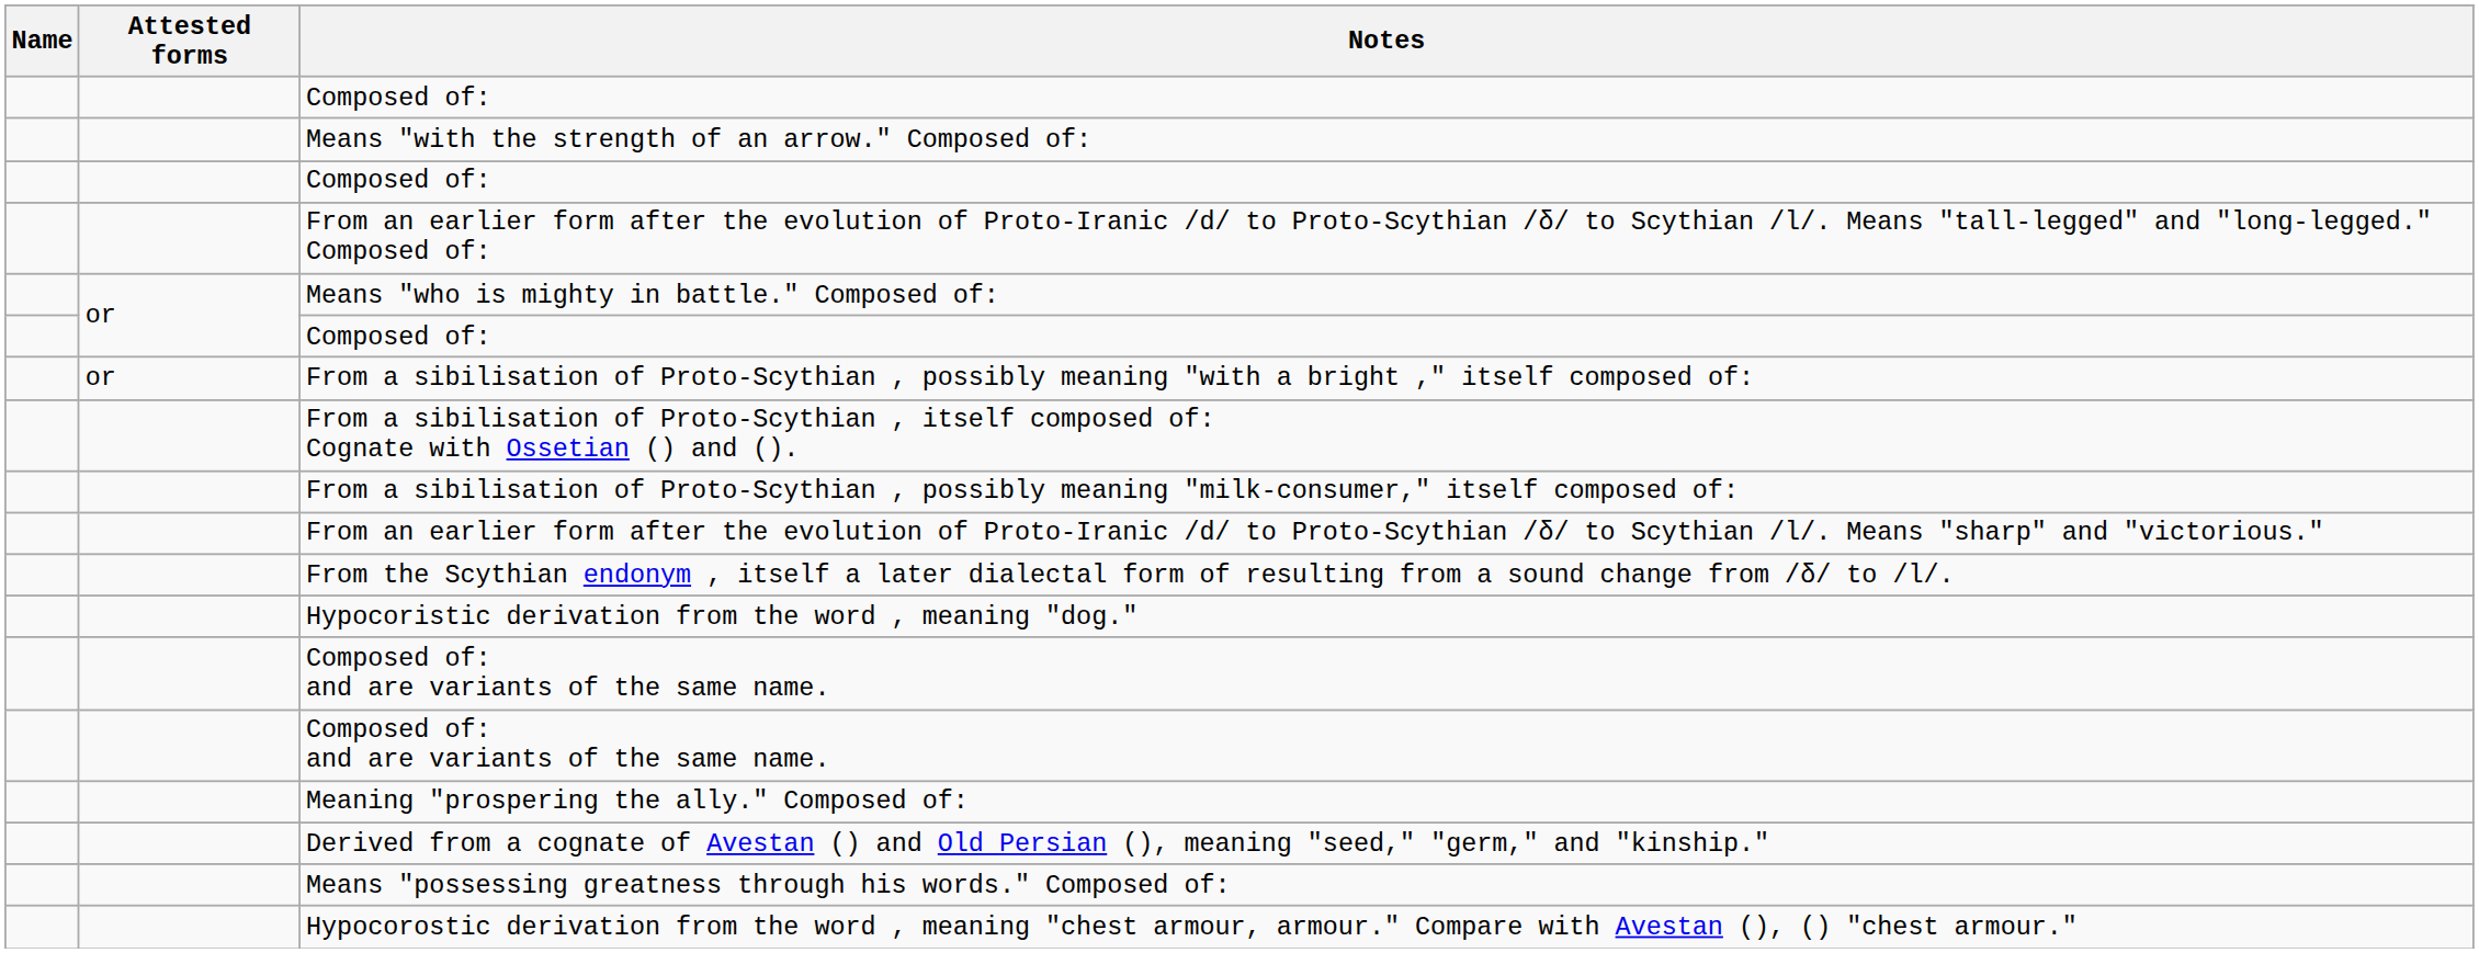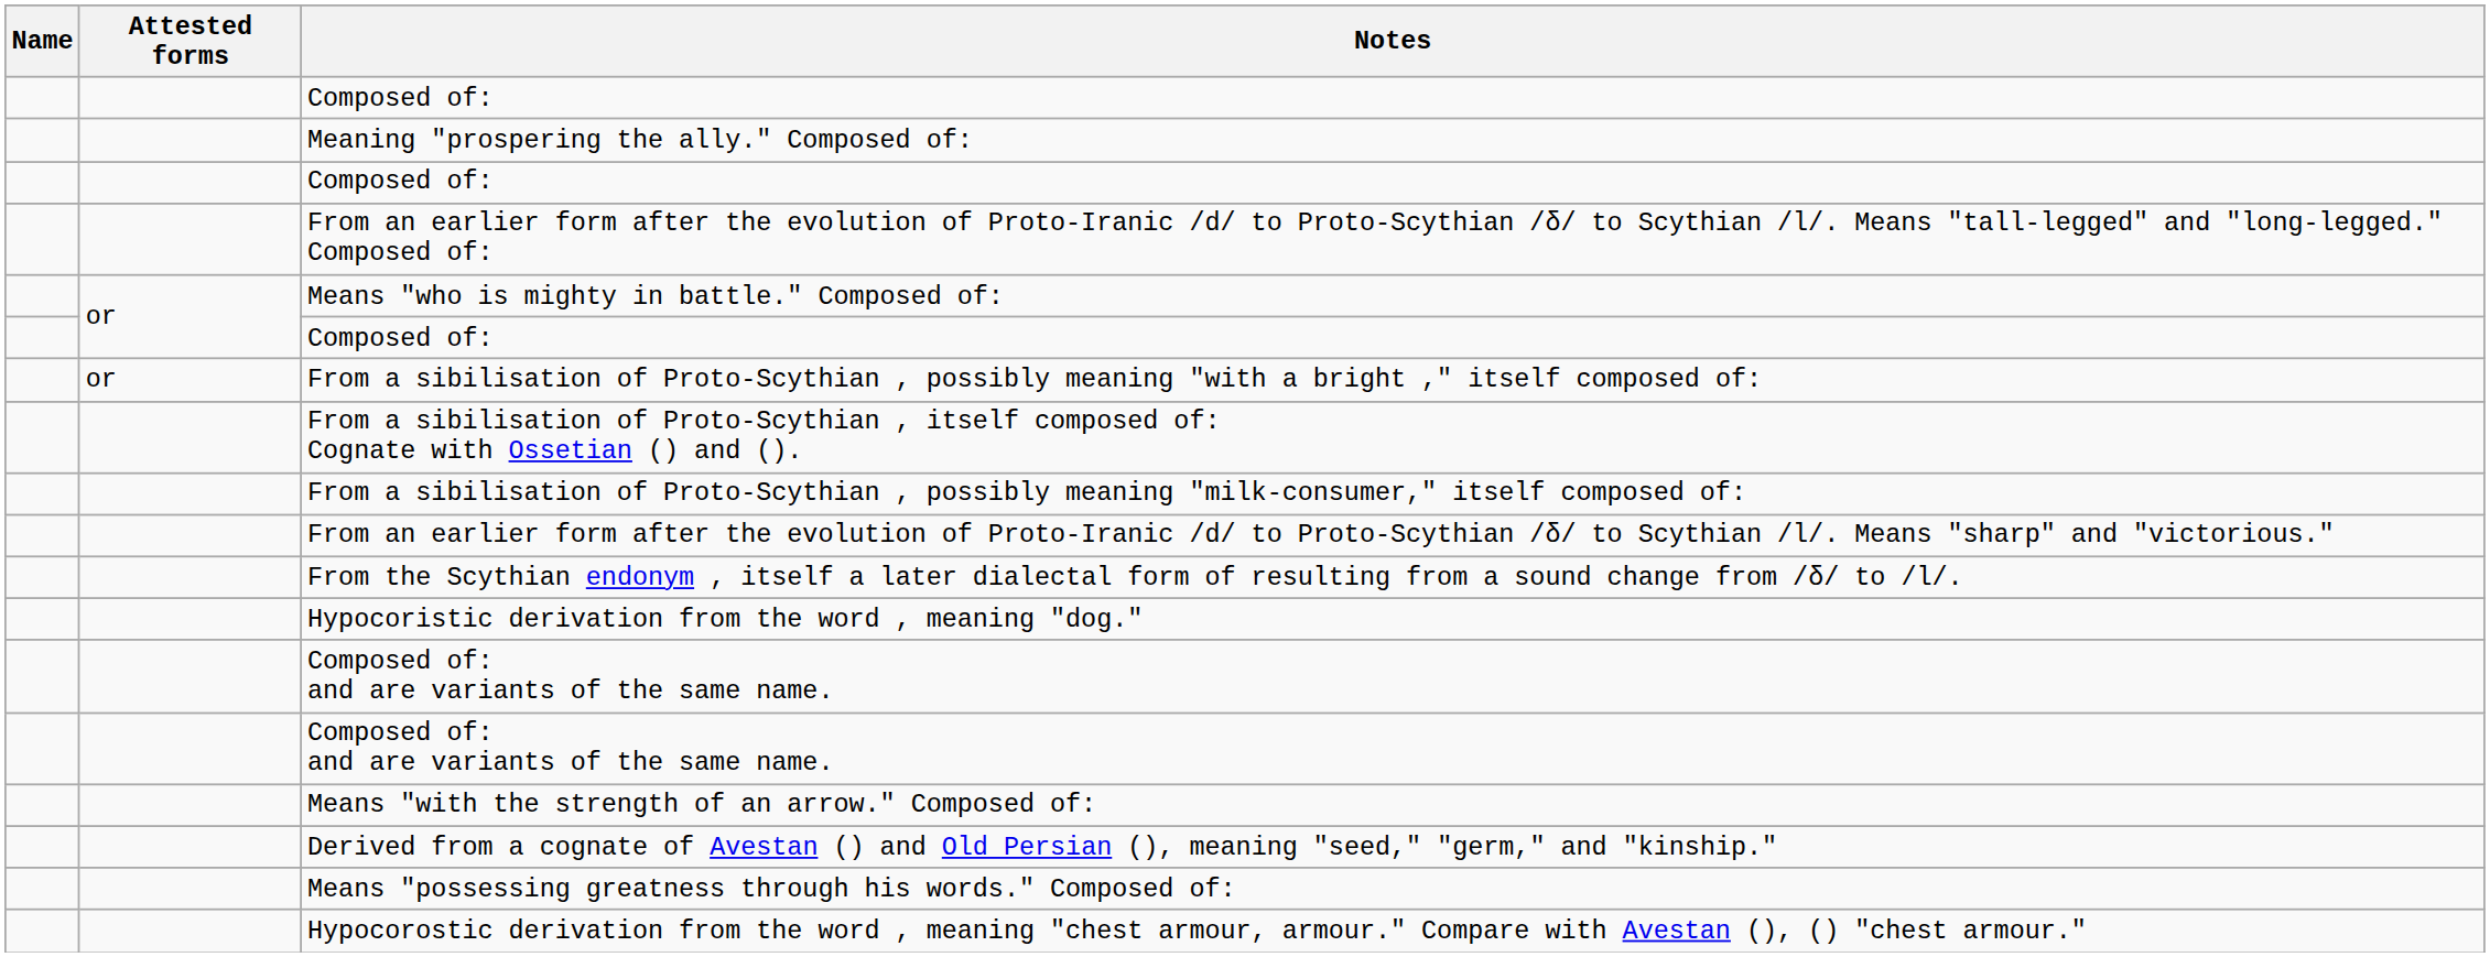 <table class="wikitable">
 <tr>
 <th>Name</th>
 <th>Attested forms</th>
 <th>Notes</th>
 </tr>
 <tr>
 <td><a href='#'></a></td>
 <td></td>
 <td>Composed of:<br></td>
 </tr>
 <tr>
 <td><a href='#'></a></td>
 <td></td>
-<td>Means "with the strength of an arrow." Composed of:<br></td>
+<td>Meaning "prospering the ally." Composed of:<br></td>
 </tr>
 <tr>
 <td></td>
 <td></td>
 <td>Composed of:<br></td>
 </tr>
 <tr>
 <td></td>
 <td></td>
 <td>From an earlier form  after the evolution of Proto-Iranic /d/ to Proto-Scythian /δ/ to Scythian /l/. Means "tall-legged" and "long-legged." Composed of:<br></td>
 </tr>
 <tr>
 <td><a href='#'></a></td>
 <td rowspan="2"> or <br> </td>
 <td>Means "who is mighty in battle." Composed of:<br></td>
 </tr>
 <tr>
 <td><a href='#'></a></td>
 <td>Composed of:<br></td>
 </tr>
 <tr>
 <td></td>
 <td> or </td>
 <td>From a sibilisation of Proto-Scythian , possibly meaning "with a bright <a href='#'></a>," itself composed of:<br></td>
 </tr>
 <tr>
 <td></td>
 <td></td>
 <td>From a sibilisation of Proto-Scythian , itself composed of:<br>Cognate with <a href='#'>Ossetian</a>  () and  ().</td>
 </tr>
 <tr>
 <td></td>
 <td></td>
 <td>From a sibilisation of Proto-Scythian , possibly meaning "milk-consumer," itself composed of:<br></td>
 </tr>
 <tr>
 <td><a href='#'></a></td>
 <td></td>
 <td>From an earlier form  after the evolution of Proto-Iranic /d/ to Proto-Scythian /δ/ to Scythian /l/. Means "sharp" and "victorious."</td>
 </tr>
 <tr>
 <td><a href='#'></a></td>
 <td></td>
 <td>From the Scythian <a href='#'>endonym</a> , itself a later dialectal form of  resulting from a sound change from /δ/ to /l/.</td>
 </tr>
 <tr>
 <td><a href='#'></a></td>
 <td></td>
 <td>Hypocoristic derivation from the word , meaning "dog."</td>
 </tr>
 <tr>
 <td><a href='#'></a></td>
 <td></td>
 <td>Composed of:<br> and  are variants of the same name.</td>
 </tr>
 <tr>
 <td><a href='#'></a></td>
 <td></td>
 <td>Composed of:<br> and  are variants of the same name.</td>
 </tr>
 <tr>
 <td><a href='#'></a></td>
 <td></td>
-<td>Meaning "prospering the ally." Composed of:<br></td>
+<td>Means "with the strength of an arrow." Composed of:<br></td>
 </tr>
 <tr>
 <td><a href='#'></a></td>
 <td></td>
 <td>Derived from a cognate of <a href='#'>Avestan</a>  () and <a href='#'>Old Persian</a>  (), meaning "seed," "germ," and "kinship."</td>
 </tr>
 <tr>
 <td><a href='#'></a></td>
 <td></td>
 <td>Means "possessing greatness through his words." Composed of:<br></td>
 </tr>
 <tr>
 <td></td>
 <td></td>
 <td>Hypocorostic derivation from the word , meaning "chest armour, armour." Compare with <a href='#'>Avestan</a>  (),  () "chest armour."</td>
 </tr>
 </table>
